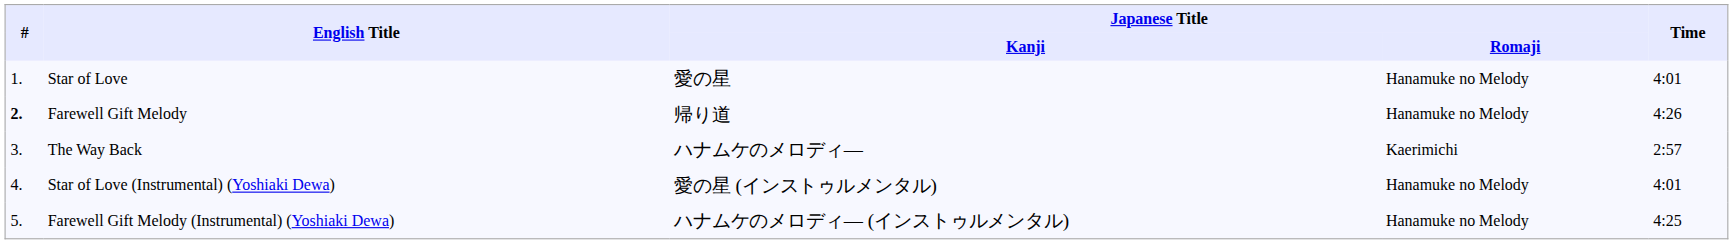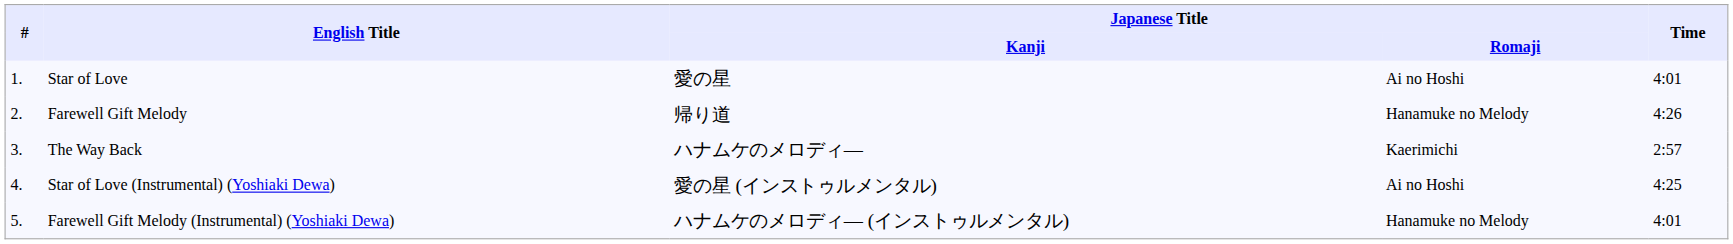 <table border="0" cellpadding="4" cellspacing="0"  style="border:1px #aaa solid; border-collapse:collapse; padding:0.2em; margin:0 1em 1em; background:#f7f8ff; font-size:0.9em; width:98%;">
 <tr style="vertical-align:middle; background:#e6e9ff;">
 <th rowspan="2">#</th>
 <th rowspan="2"><a href='#'>English</a> Title</th>
 <th colspan="2"><a href='#'>Japanese</a> Title</th>
 <th rowspan="2">Time</th>
 </tr>
 <tr style="background:#e6e9ff;">
 <th><a href='#'>Kanji</a></th>
 <th><a href='#'>Romaji</a></th>
 </tr>
 <tr>
 <td>1.</td>
 <td>Star of Love</td>
 <td style="font-size: 120%;">愛の星</td>
-<td>Hanamuke no Melody</td>
+<td>Ai no Hoshi</td>
 <td>4:01</td>
 </tr>
 <tr>
-<td><strong>2.</strong></td>
+<td>2.</td>
 <td>Farewell Gift Melody</td>
 <td style="font-size: 120%;">帰り道</td>
 <td>Hanamuke no Melody</td>
 <td>4:26</td>
 </tr>
 <tr>
 <td>3.</td>
 <td>The Way Back</td>
 <td style="font-size: 120%;">ハナムケのメロディ—</td>
 <td>Kaerimichi</td>
 <td>2:57</td>
 </tr>
 <tr>
 <td>4.</td>
 <td>Star of Love (Instrumental) (<a href='#'>Yoshiaki Dewa</a>)</td>
 <td style="font-size: 120%;">愛の星 (インストゥルメンタル)</td>
-<td>Hanamuke no Melody</td>
-<td>4:01</td>
+<td>Ai no Hoshi</td>
+<td>4:25</td>
 </tr>
 <tr>
 <td>5.</td>
 <td>Farewell Gift Melody (Instrumental) (<a href='#'>Yoshiaki Dewa</a>)</td>
 <td style="font-size: 120%;">ハナムケのメロディ— (インストゥルメンタル)</td>
 <td>Hanamuke no Melody</td>
-<td>4:25</td>
+<td>4:01</td>
 </tr>
 </table>
